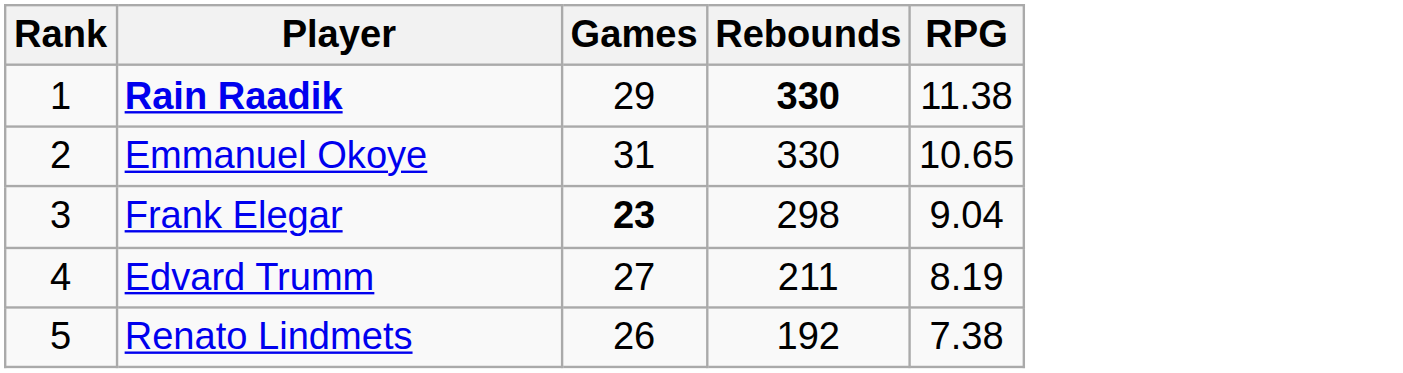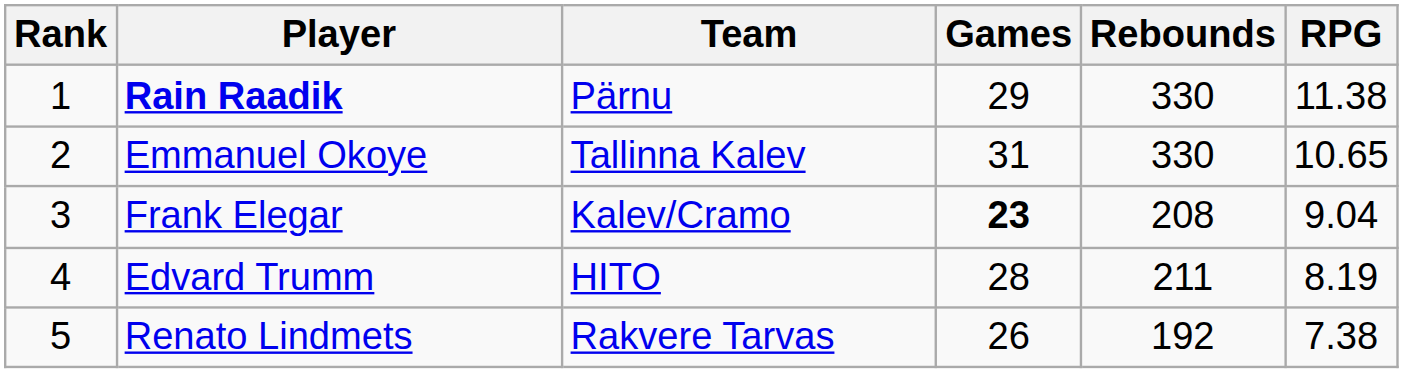 <table class="wikitable sortable" style="text-align: center">
 <tr>
 <th>Rank</th>
 <th width=180>Player</th>
+<th width=150>Team</th>
 <th>Games</th>
 <th width=75>Rebounds</th>
 <th width=40>RPG</th>
 </tr>
 <tr>
 <td>1</td>
 <td align="left"> <strong><a href='#'>Rain Raadik</a></strong></td>
+<td align="left"><a href='#'>Pärnu</a></td>
 <td>29</td>
-<td><strong>330</strong></td>
+<td>330</td>
 <td>11.38</td>
 </tr>
 <tr>
 <td>2</td>
 <td align="left"> <a href='#'>Emmanuel Okoye</a></td>
+<td align="left"><a href='#'>Tallinna Kalev</a></td>
 <td>31</td>
 <td>330</td>
 <td>10.65</td>
 </tr>
 <tr>
 <td>3</td>
 <td align="left"> <a href='#'>Frank Elegar</a></td>
+<td align="left"><a href='#'>Kalev/Cramo</a></td>
 <td><strong>23</strong></td>
-<td>298</td>
+<td>208</td>
 <td>9.04</td>
 </tr>
 <tr>
 <td>4</td>
 <td align="left"> <a href='#'>Edvard Trumm</a></td>
-<td>27</td>
+<td align="left"><a href='#'>HITO</a></td>
+<td>28</td>
 <td>211</td>
 <td>8.19</td>
 </tr>
 <tr>
 <td>5</td>
 <td align="left"> <a href='#'>Renato Lindmets</a></td>
+<td align="left"><a href='#'>Rakvere Tarvas</a></td>
 <td>26</td>
 <td>192</td>
 <td>7.38</td>
 </tr>
 </table>
